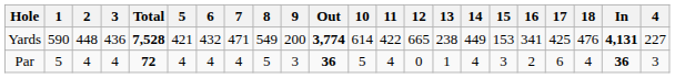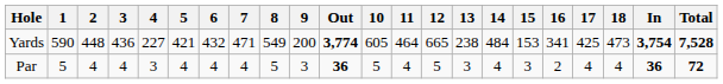 <table class="wikitable" style="text-align:center">
 <tr>
 <th>Hole</th>
 <th>1</th>
 <th>2</th>
 <th>3</th>
-<th>Total</th>
+<th>4</th>
 <th>5</th>
 <th>6</th>
 <th>7</th>
 <th>8</th>
 <th>9</th>
 <th>Out</th>
 <th>10</th>
 <th>11</th>
 <th>12</th>
 <th>13</th>
 <th>14</th>
 <th>15</th>
 <th>16</th>
 <th>17</th>
 <th>18</th>
 <th>In</th>
-<th>4</th>
+<th>Total</th>
 </tr>
 <tr>
 <td>Yards</td>
 <td>590</td>
 <td>448</td>
 <td>436</td>
-<td><strong>7,528</strong></td>
+<td>227</td>
 <td>421</td>
 <td>432</td>
 <td>471</td>
 <td>549</td>
 <td>200</td>
 <td><strong>3,774</strong></td>
-<td>614</td>
-<td>422</td>
+<td>605</td>
+<td>464</td>
 <td>665</td>
 <td>238</td>
-<td>449</td>
+<td>484</td>
 <td>153</td>
 <td>341</td>
 <td>425</td>
-<td>476</td>
-<td><strong>4,131</strong></td>
-<td>227</td>
+<td>473</td>
+<td><strong>3,754</strong></td>
+<td><strong>7,528</strong></td>
 </tr>
 <tr>
 <td>Par</td>
 <td>5</td>
 <td>4</td>
 <td>4</td>
-<td><strong>72</strong></td>
+<td>3</td>
 <td>4</td>
 <td>4</td>
 <td>4</td>
 <td>5</td>
 <td>3</td>
 <td><strong>36</strong></td>
 <td>5</td>
 <td>4</td>
-<td>0</td>
-<td>1</td>
+<td>5</td>
+<td>3</td>
 <td>4</td>
 <td>3</td>
 <td>2</td>
-<td>6</td>
+<td>4</td>
 <td>4</td>
 <td><strong>36</strong></td>
-<td>3</td>
+<td><strong>72</strong></td>
 </tr>
 </table>
